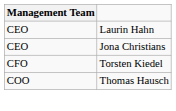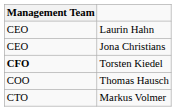 <table class="wikitable">
 <tr>
 <th>Management Team</th>
 </tr>
 <tr>
 <td>CEO</td>
 <td>Laurin Hahn</td>
 </tr>
 <tr>
 <td>CEO</td>
 <td>Jona Christians</td>
 </tr>
 <tr>
-<td>CFO</td>
+<td><strong>CFO</strong></td>
 <td>Torsten Kiedel</td>
 </tr>
 <tr>
 <td>COO</td>
 <td>Thomas Hausch</td>
 </tr>
+<tr>
+<td>CTO</td>
+<td>Markus Volmer</td>
+</tr>
 </table>
